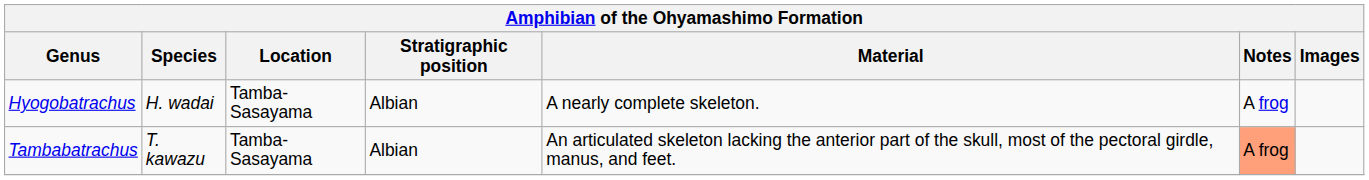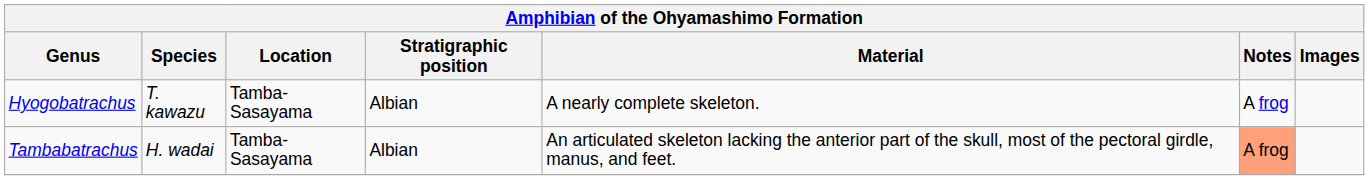 <table class="wikitable" align="center">
 <tr>
 <th colspan="7" align="center"><a href='#'>Amphibian</a> of the Ohyamashimo Formation</th>
 </tr>
 <tr>
 <th>Genus</th>
 <th>Species</th>
 <th>Location</th>
 <th>Stratigraphic position</th>
 <th>Material</th>
 <th>Notes</th>
 <th>Images</th>
 </tr>
 <tr>
 <td><em><a href='#'>Hyogobatrachus</a></em></td>
-<td><em>H. wadai</em></td>
+<td><em>T. kawazu</em></td>
 <td>Tamba-Sasayama</td>
 <td>Albian</td>
 <td>A nearly complete skeleton.</td>
 <td>A <a href='#'>frog</a></td>
 <td></td>
 </tr>
 <tr>
 <td><em><a href='#'>Tambabatrachus</a></em></td>
-<td><em>T. kawazu</em></td>
+<td><em>H. wadai</em></td>
 <td>Tamba-Sasayama</td>
 <td>Albian</td>
 <td>An articulated skeleton lacking the anterior part of the skull, most of the pectoral girdle, manus, and feet.</td>
 <td style="background: lightsalmon;">A frog</td>
 <td></td>
 </tr>
 <tr>
 </tr>
 </table>
